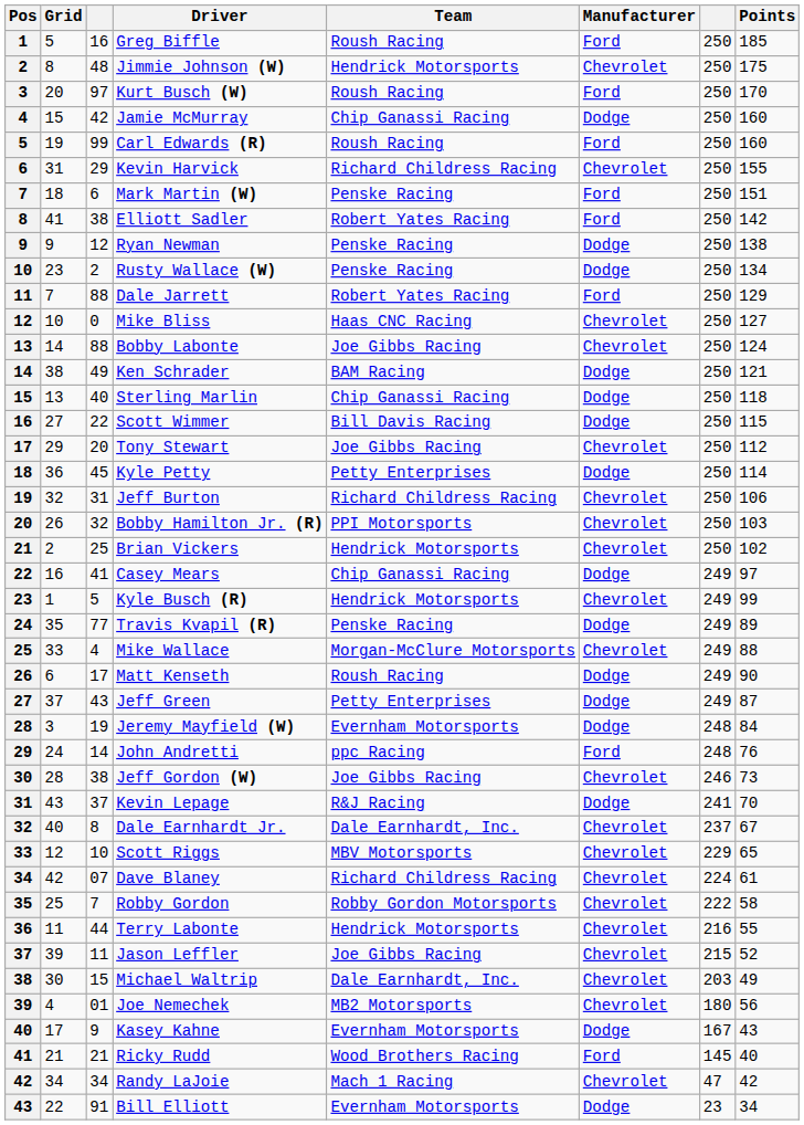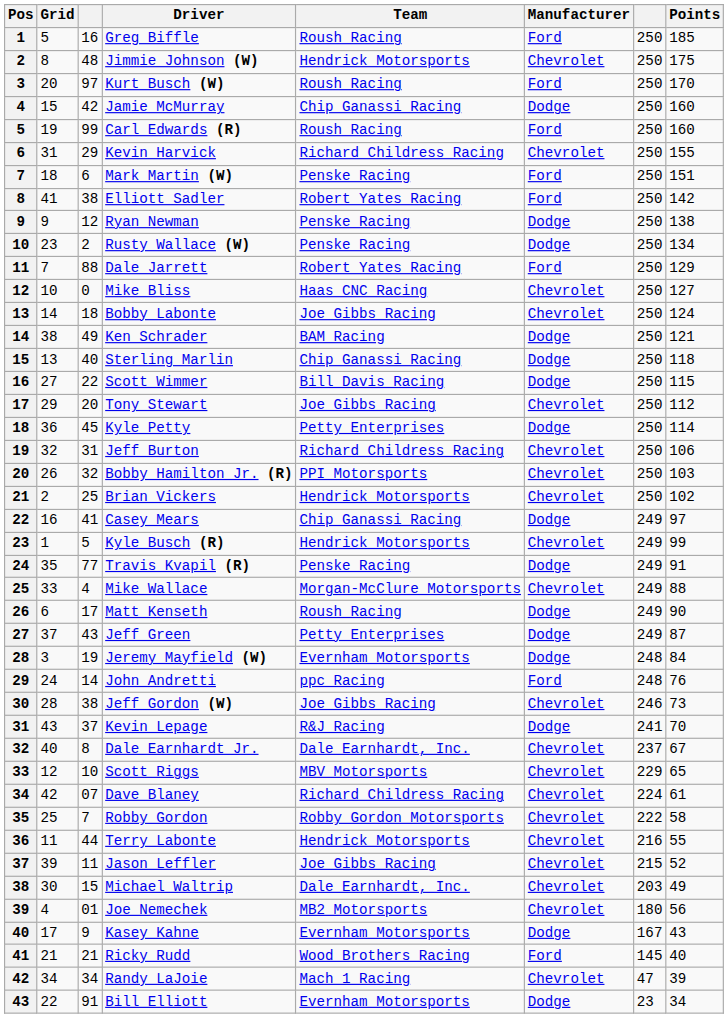 <table class="wikitable" style="font-size:95%">
 <tr>
 <th>Pos</th>
 <th>Grid</th>
 <th></th>
 <th>Driver</th>
 <th>Team</th>
 <th>Manufacturer</th>
 <th></th>
 <th>Points</th>
 </tr>
 <tr>
 <th>1</th>
 <td>5</td>
 <td>16</td>
 <td><a href='#'>Greg Biffle</a></td>
 <td><a href='#'>Roush Racing</a></td>
 <td><a href='#'>Ford</a></td>
 <td>250</td>
 <td>185</td>
 </tr>
 <tr>
 <th>2</th>
 <td>8</td>
 <td>48</td>
 <td><a href='#'>Jimmie Johnson</a> <strong>(W)</strong></td>
 <td><a href='#'>Hendrick Motorsports</a></td>
 <td><a href='#'>Chevrolet</a></td>
 <td>250</td>
 <td>175</td>
 </tr>
 <tr>
 <th>3</th>
 <td>20</td>
 <td>97</td>
 <td><a href='#'>Kurt Busch</a> <strong>(W)</strong></td>
 <td><a href='#'>Roush Racing</a></td>
 <td><a href='#'>Ford</a></td>
 <td>250</td>
 <td>170</td>
 </tr>
 <tr>
 <th>4</th>
 <td>15</td>
 <td>42</td>
 <td><a href='#'>Jamie McMurray</a></td>
 <td><a href='#'>Chip Ganassi Racing</a></td>
 <td><a href='#'>Dodge</a></td>
 <td>250</td>
 <td>160</td>
 </tr>
 <tr>
 <th>5</th>
 <td>19</td>
 <td>99</td>
 <td><a href='#'>Carl Edwards</a> <strong>(R)</strong></td>
 <td><a href='#'>Roush Racing</a></td>
 <td><a href='#'>Ford</a></td>
 <td>250</td>
 <td>160</td>
 </tr>
 <tr>
 <th>6</th>
 <td>31</td>
 <td>29</td>
 <td><a href='#'>Kevin Harvick</a></td>
 <td><a href='#'>Richard Childress Racing</a></td>
 <td><a href='#'>Chevrolet</a></td>
 <td>250</td>
 <td>155</td>
 </tr>
 <tr>
 <th>7</th>
 <td>18</td>
 <td>6</td>
 <td><a href='#'>Mark Martin</a> <strong>(W)</strong></td>
 <td><a href='#'>Penske Racing</a></td>
 <td><a href='#'>Ford</a></td>
 <td>250</td>
 <td>151</td>
 </tr>
 <tr>
 <th>8</th>
 <td>41</td>
 <td>38</td>
 <td><a href='#'>Elliott Sadler</a></td>
 <td><a href='#'>Robert Yates Racing</a></td>
 <td><a href='#'>Ford</a></td>
 <td>250</td>
 <td>142</td>
 </tr>
 <tr>
 <th>9</th>
 <td>9</td>
 <td>12</td>
 <td><a href='#'>Ryan Newman</a></td>
 <td><a href='#'>Penske Racing</a></td>
 <td><a href='#'>Dodge</a></td>
 <td>250</td>
 <td>138</td>
 </tr>
 <tr>
 <th>10</th>
 <td>23</td>
 <td>2</td>
 <td><a href='#'>Rusty Wallace</a> <strong>(W)</strong></td>
 <td><a href='#'>Penske Racing</a></td>
 <td><a href='#'>Dodge</a></td>
 <td>250</td>
 <td>134</td>
 </tr>
 <tr>
 <th>11</th>
 <td>7</td>
 <td>88</td>
 <td><a href='#'>Dale Jarrett</a></td>
 <td><a href='#'>Robert Yates Racing</a></td>
 <td><a href='#'>Ford</a></td>
 <td>250</td>
 <td>129</td>
 </tr>
 <tr>
 <th>12</th>
 <td>10</td>
 <td>0</td>
 <td><a href='#'>Mike Bliss</a></td>
 <td><a href='#'>Haas CNC Racing</a></td>
 <td><a href='#'>Chevrolet</a></td>
 <td>250</td>
 <td>127</td>
 </tr>
 <tr>
 <th>13</th>
 <td>14</td>
-<td>88</td>
+<td>18</td>
 <td><a href='#'>Bobby Labonte</a></td>
 <td><a href='#'>Joe Gibbs Racing</a></td>
 <td><a href='#'>Chevrolet</a></td>
 <td>250</td>
 <td>124</td>
 </tr>
 <tr>
 <th>14</th>
 <td>38</td>
 <td>49</td>
 <td><a href='#'>Ken Schrader</a></td>
 <td><a href='#'>BAM Racing</a></td>
 <td><a href='#'>Dodge</a></td>
 <td>250</td>
 <td>121</td>
 </tr>
 <tr>
 <th>15</th>
 <td>13</td>
 <td>40</td>
 <td><a href='#'>Sterling Marlin</a></td>
 <td><a href='#'>Chip Ganassi Racing</a></td>
 <td><a href='#'>Dodge</a></td>
 <td>250</td>
 <td>118</td>
 </tr>
 <tr>
 <th>16</th>
 <td>27</td>
 <td>22</td>
 <td><a href='#'>Scott Wimmer</a></td>
 <td><a href='#'>Bill Davis Racing</a></td>
 <td><a href='#'>Dodge</a></td>
 <td>250</td>
 <td>115</td>
 </tr>
 <tr>
 <th>17</th>
 <td>29</td>
 <td>20</td>
 <td><a href='#'>Tony Stewart</a></td>
 <td><a href='#'>Joe Gibbs Racing</a></td>
 <td><a href='#'>Chevrolet</a></td>
 <td>250</td>
 <td>112</td>
 </tr>
 <tr>
 <th>18</th>
 <td>36</td>
 <td>45</td>
 <td><a href='#'>Kyle Petty</a></td>
 <td><a href='#'>Petty Enterprises</a></td>
 <td><a href='#'>Dodge</a></td>
 <td>250</td>
 <td>114</td>
 </tr>
 <tr>
 <th>19</th>
 <td>32</td>
 <td>31</td>
 <td><a href='#'>Jeff Burton</a></td>
 <td><a href='#'>Richard Childress Racing</a></td>
 <td><a href='#'>Chevrolet</a></td>
 <td>250</td>
 <td>106</td>
 </tr>
 <tr>
 <th>20</th>
 <td>26</td>
 <td>32</td>
 <td><a href='#'>Bobby Hamilton Jr.</a> <strong>(R)</strong></td>
 <td><a href='#'>PPI Motorsports</a></td>
 <td><a href='#'>Chevrolet</a></td>
 <td>250</td>
 <td>103</td>
 </tr>
 <tr>
 <th>21</th>
 <td>2</td>
 <td>25</td>
 <td><a href='#'>Brian Vickers</a></td>
 <td><a href='#'>Hendrick Motorsports</a></td>
 <td><a href='#'>Chevrolet</a></td>
 <td>250</td>
 <td>102</td>
 </tr>
 <tr>
 <th>22</th>
 <td>16</td>
 <td>41</td>
 <td><a href='#'>Casey Mears</a></td>
 <td><a href='#'>Chip Ganassi Racing</a></td>
 <td><a href='#'>Dodge</a></td>
 <td>249</td>
 <td>97</td>
 </tr>
 <tr>
 <th>23</th>
 <td>1</td>
 <td>5</td>
 <td><a href='#'>Kyle Busch</a> <strong>(R)</strong></td>
 <td><a href='#'>Hendrick Motorsports</a></td>
 <td><a href='#'>Chevrolet</a></td>
 <td>249</td>
 <td>99</td>
 </tr>
 <tr>
 <th>24</th>
 <td>35</td>
 <td>77</td>
 <td><a href='#'>Travis Kvapil</a> <strong>(R)</strong></td>
 <td><a href='#'>Penske Racing</a></td>
 <td><a href='#'>Dodge</a></td>
 <td>249</td>
-<td>89</td>
+<td>91</td>
 </tr>
 <tr>
 <th>25</th>
 <td>33</td>
 <td>4</td>
 <td><a href='#'>Mike Wallace</a></td>
 <td><a href='#'>Morgan-McClure Motorsports</a></td>
 <td><a href='#'>Chevrolet</a></td>
 <td>249</td>
 <td>88</td>
 </tr>
 <tr>
 <th>26</th>
 <td>6</td>
 <td>17</td>
 <td><a href='#'>Matt Kenseth</a></td>
 <td><a href='#'>Roush Racing</a></td>
 <td><a href='#'>Dodge</a></td>
 <td>249</td>
 <td>90</td>
 </tr>
 <tr>
 <th>27</th>
 <td>37</td>
 <td>43</td>
 <td><a href='#'>Jeff Green</a></td>
 <td><a href='#'>Petty Enterprises</a></td>
 <td><a href='#'>Dodge</a></td>
 <td>249</td>
 <td>87</td>
 </tr>
 <tr>
 <th>28</th>
 <td>3</td>
 <td>19</td>
 <td><a href='#'>Jeremy Mayfield</a> <strong>(W)</strong></td>
 <td><a href='#'>Evernham Motorsports</a></td>
 <td><a href='#'>Dodge</a></td>
 <td>248</td>
 <td>84</td>
 </tr>
 <tr>
 <th>29</th>
 <td>24</td>
 <td>14</td>
 <td><a href='#'>John Andretti</a></td>
 <td><a href='#'>ppc Racing</a></td>
 <td><a href='#'>Ford</a></td>
 <td>248</td>
 <td>76</td>
 </tr>
 <tr>
 <th>30</th>
 <td>28</td>
 <td>38</td>
 <td><a href='#'>Jeff Gordon</a> <strong>(W)</strong></td>
 <td><a href='#'>Joe Gibbs Racing</a></td>
 <td><a href='#'>Chevrolet</a></td>
 <td>246</td>
 <td>73</td>
 </tr>
 <tr>
 <th>31</th>
 <td>43</td>
 <td>37</td>
 <td><a href='#'>Kevin Lepage</a></td>
 <td><a href='#'>R&J Racing</a></td>
 <td><a href='#'>Dodge</a></td>
 <td>241</td>
 <td>70</td>
 </tr>
 <tr>
 <th>32</th>
 <td>40</td>
 <td>8</td>
 <td><a href='#'>Dale Earnhardt Jr.</a></td>
 <td><a href='#'>Dale Earnhardt, Inc.</a></td>
 <td><a href='#'>Chevrolet</a></td>
 <td>237</td>
 <td>67</td>
 </tr>
 <tr>
 <th>33</th>
 <td>12</td>
 <td>10</td>
 <td><a href='#'>Scott Riggs</a></td>
 <td><a href='#'>MBV Motorsports</a></td>
 <td><a href='#'>Chevrolet</a></td>
 <td>229</td>
 <td>65</td>
 </tr>
 <tr>
 <th>34</th>
 <td>42</td>
 <td>07</td>
 <td><a href='#'>Dave Blaney</a></td>
 <td><a href='#'>Richard Childress Racing</a></td>
 <td><a href='#'>Chevrolet</a></td>
 <td>224</td>
 <td>61</td>
 </tr>
 <tr>
 <th>35</th>
 <td>25</td>
 <td>7</td>
 <td><a href='#'>Robby Gordon</a></td>
 <td><a href='#'>Robby Gordon Motorsports</a></td>
 <td><a href='#'>Chevrolet</a></td>
 <td>222</td>
 <td>58</td>
 </tr>
 <tr>
 <th>36</th>
 <td>11</td>
 <td>44</td>
 <td><a href='#'>Terry Labonte</a></td>
 <td><a href='#'>Hendrick Motorsports</a></td>
 <td><a href='#'>Chevrolet</a></td>
 <td>216</td>
 <td>55</td>
 </tr>
 <tr>
 <th>37</th>
 <td>39</td>
 <td>11</td>
 <td><a href='#'>Jason Leffler</a></td>
 <td><a href='#'>Joe Gibbs Racing</a></td>
 <td><a href='#'>Chevrolet</a></td>
 <td>215</td>
 <td>52</td>
 </tr>
 <tr>
 <th>38</th>
 <td>30</td>
 <td>15</td>
 <td><a href='#'>Michael Waltrip</a></td>
 <td><a href='#'>Dale Earnhardt, Inc.</a></td>
 <td><a href='#'>Chevrolet</a></td>
 <td>203</td>
 <td>49</td>
 </tr>
 <tr>
 <th>39</th>
 <td>4</td>
 <td>01</td>
 <td><a href='#'>Joe Nemechek</a></td>
 <td><a href='#'>MB2 Motorsports</a></td>
 <td><a href='#'>Chevrolet</a></td>
 <td>180</td>
 <td>56</td>
 </tr>
 <tr>
 <th>40</th>
 <td>17</td>
 <td>9</td>
 <td><a href='#'>Kasey Kahne</a></td>
 <td><a href='#'>Evernham Motorsports</a></td>
 <td><a href='#'>Dodge</a></td>
 <td>167</td>
 <td>43</td>
 </tr>
 <tr>
 <th>41</th>
 <td>21</td>
 <td>21</td>
 <td><a href='#'>Ricky Rudd</a></td>
 <td><a href='#'>Wood Brothers Racing</a></td>
 <td><a href='#'>Ford</a></td>
 <td>145</td>
 <td>40</td>
 </tr>
 <tr>
 <th>42</th>
 <td>34</td>
 <td>34</td>
 <td><a href='#'>Randy LaJoie</a></td>
 <td><a href='#'>Mach 1 Racing</a></td>
 <td><a href='#'>Chevrolet</a></td>
 <td>47</td>
-<td>42</td>
+<td>39</td>
 </tr>
 <tr>
 <th>43</th>
 <td>22</td>
 <td>91</td>
 <td><a href='#'>Bill Elliott</a></td>
 <td><a href='#'>Evernham Motorsports</a></td>
 <td><a href='#'>Dodge</a></td>
 <td>23</td>
 <td>34</td>
 </tr>
 </table>
